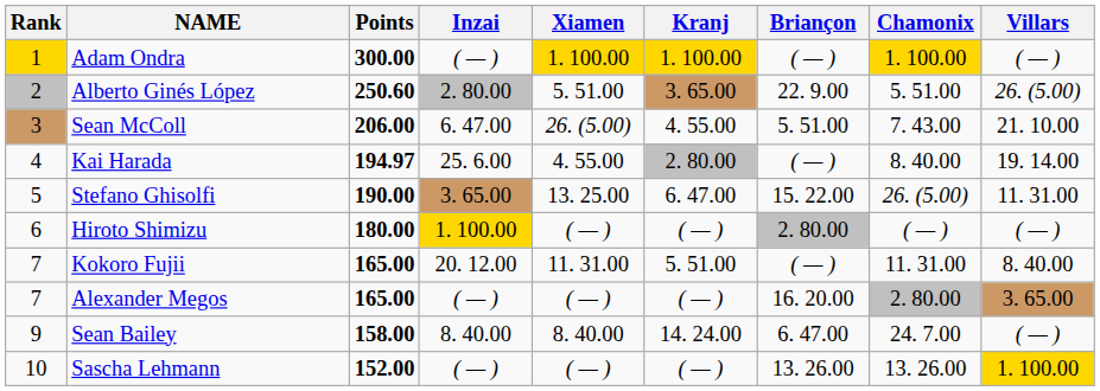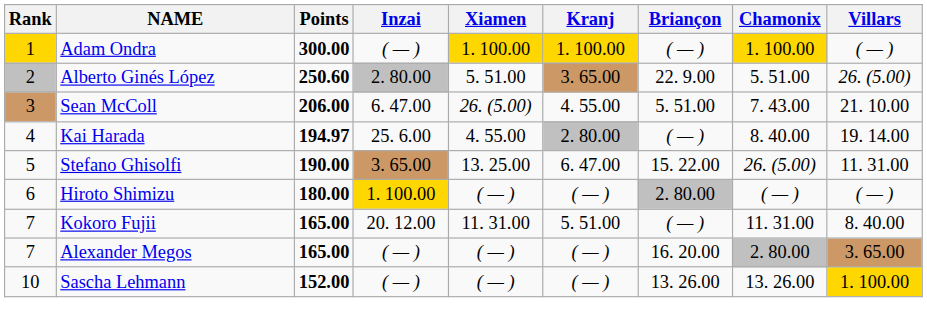 <table class="wikitable sortable" style="text-align: center;">
 <tr>
 <th>Rank</th>
 <th width = "200">NAME</th>
 <th>Points</th>
 <th width = "75" data-sort-type="number"><a href='#'>Inzai</a></th>
 <th width = "75" data-sort-type="number"><a href='#'>Xiamen</a></th>
 <th width = "75" data-sort-type="number"><a href='#'>Kranj</a></th>
 <th width = "75" data-sort-type="number"><a href='#'>Briançon</a></th>
 <th width = "75" data-sort-type="number"><a href='#'>Chamonix</a></th>
 <th width = "75" data-sort-type="number"><a href='#'>Villars</a></th>
 </tr>
 <tr>
 <td style="background: gold">1</td>
 <td align="left"> <a href='#'>Adam Ondra</a></td>
 <td><strong>300.00</strong></td>
 <td><em>( — )</em></td>
 <td style="background: gold">1. 100.00</td>
 <td style="background: gold">1. 100.00</td>
 <td><em>( — )</em></td>
 <td style="background: gold">1. 100.00</td>
 <td><em>( — )</em></td>
 </tr>
 <tr>
 <td style="background: silver">2</td>
 <td align="left"> <a href='#'>Alberto Ginés López</a></td>
 <td><strong>250.60</strong></td>
 <td style="background: silver">2. 80.00</td>
 <td>5. 51.00</td>
 <td style="background: #cc9966">3. 65.00</td>
 <td>22. 9.00</td>
 <td>5. 51.00</td>
 <td><em>26. (5.00)</em></td>
 </tr>
 <tr>
 <td style="background: #cc9966">3</td>
 <td align="left"> <a href='#'>Sean McColl</a></td>
 <td><strong>206.00</strong></td>
 <td>6. 47.00</td>
 <td><em>26. (5.00)</em></td>
 <td>4. 55.00</td>
 <td>5. 51.00</td>
 <td>7. 43.00</td>
 <td>21. 10.00</td>
 </tr>
 <tr>
 <td>4</td>
 <td align="left"> <a href='#'>Kai Harada</a></td>
 <td><strong>194.97</strong></td>
 <td>25. 6.00</td>
 <td>4. 55.00</td>
 <td style="background: silver">2. 80.00</td>
 <td><em>( — )</em></td>
 <td>8. 40.00</td>
 <td>19. 14.00</td>
 </tr>
 <tr>
 <td>5</td>
 <td align="left"> <a href='#'>Stefano Ghisolfi</a></td>
 <td><strong>190.00</strong></td>
 <td style="background: #cc9966">3. 65.00</td>
 <td>13. 25.00</td>
 <td>6. 47.00</td>
 <td>15. 22.00</td>
 <td><em>26. (5.00)</em></td>
 <td>11. 31.00</td>
 </tr>
 <tr>
 <td>6</td>
 <td align="left"> <a href='#'>Hiroto Shimizu</a></td>
 <td><strong>180.00</strong></td>
 <td style="background: gold">1. 100.00</td>
 <td><em>( — )</em></td>
 <td><em>( — )</em></td>
 <td style="background: silver">2. 80.00</td>
 <td><em>( — )</em></td>
 <td><em>( — )</em></td>
 </tr>
 <tr>
 <td>7</td>
 <td align="left"> <a href='#'>Kokoro Fujii</a></td>
 <td><strong>165.00</strong></td>
 <td>20. 12.00</td>
 <td>11. 31.00</td>
 <td>5. 51.00</td>
 <td><em>( — )</em></td>
 <td>11. 31.00</td>
 <td>8. 40.00</td>
 </tr>
 <tr>
 <td>7</td>
 <td align="left"> <a href='#'>Alexander Megos</a></td>
 <td><strong>165.00</strong></td>
 <td><em>( — )</em></td>
 <td><em>( — )</em></td>
 <td><em>( — )</em></td>
 <td>16. 20.00</td>
 <td style="background: silver">2. 80.00</td>
 <td style="background: #cc9966">3. 65.00</td>
 </tr>
 <tr>
-<td>9</td>
-<td align="left"> <a href='#'>Sean Bailey</a></td>
-<td><strong>158.00</strong></td>
-<td>8. 40.00</td>
-<td>8. 40.00</td>
-<td>14. 24.00</td>
-<td>6. 47.00</td>
-<td>24. 7.00</td>
-<td><em>( — )</em></td>
-</tr>
-<tr>
 <td>10</td>
 <td align="left"> <a href='#'>Sascha Lehmann</a></td>
 <td><strong>152.00</strong></td>
 <td><em>( — )</em></td>
 <td><em>( — )</em></td>
 <td><em>( — )</em></td>
 <td>13. 26.00</td>
 <td>13. 26.00</td>
 <td style="background: gold">1. 100.00</td>
 </tr>
 </table>
